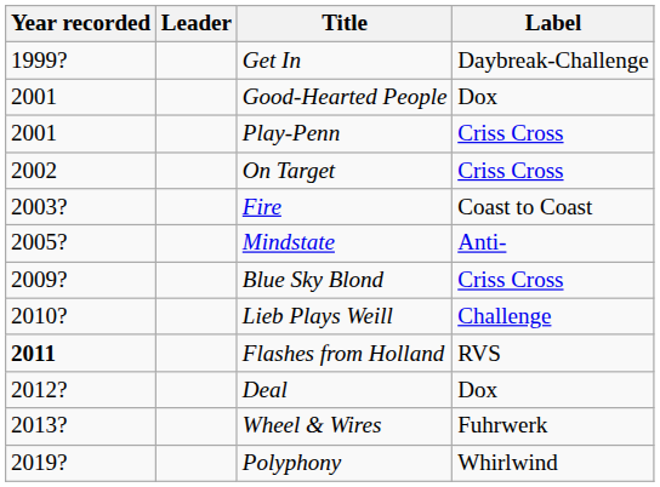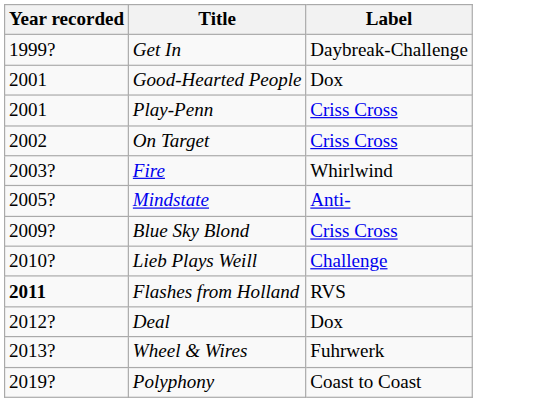 <table class="wikitable sortable">
 <tr>
 <th>Year recorded</th>
-<th>Leader</th>
 <th>Title</th>
 <th>Label</th>
 </tr>
 <tr>
 <td>1999?</td>
-<td></td>
 <td><em>Get In</em></td>
 <td>Daybreak-Challenge</td>
 </tr>
 <tr>
 <td>2001</td>
-<td></td>
 <td><em>Good-Hearted People</em></td>
 <td>Dox</td>
 </tr>
 <tr>
 <td>2001</td>
-<td></td>
 <td><em>Play-Penn</em></td>
 <td><a href='#'>Criss Cross</a></td>
 </tr>
 <tr>
 <td>2002</td>
-<td></td>
 <td><em>On Target</em></td>
 <td><a href='#'>Criss Cross</a></td>
 </tr>
 <tr>
 <td>2003?</td>
-<td></td>
 <td><em><a href='#'>Fire</a></em></td>
-<td>Coast to Coast</td>
+<td>Whirlwind</td>
 </tr>
 <tr>
 <td>2005?</td>
-<td></td>
 <td><em><a href='#'>Mindstate</a></em></td>
 <td><a href='#'>Anti-</a></td>
 </tr>
 <tr>
 <td>2009?</td>
-<td></td>
 <td><em>Blue Sky Blond</em></td>
 <td><a href='#'>Criss Cross</a></td>
 </tr>
 <tr>
 <td>2010?</td>
-<td></td>
 <td><em>Lieb Plays Weill</em></td>
 <td><a href='#'>Challenge</a></td>
 </tr>
 <tr>
 <td><strong>2011</strong></td>
-<td></td>
 <td><em>Flashes from Holland</em></td>
 <td>RVS</td>
 </tr>
 <tr>
 <td>2012?</td>
-<td></td>
 <td><em>Deal</em></td>
 <td>Dox</td>
 </tr>
 <tr>
 <td>2013?</td>
-<td></td>
 <td><em>Wheel & Wires</em></td>
 <td>Fuhrwerk</td>
 </tr>
 <tr>
 <td>2019?</td>
-<td></td>
 <td><em>Polyphony</em></td>
-<td>Whirlwind</td>
+<td>Coast to Coast</td>
 </tr>
 </table>
